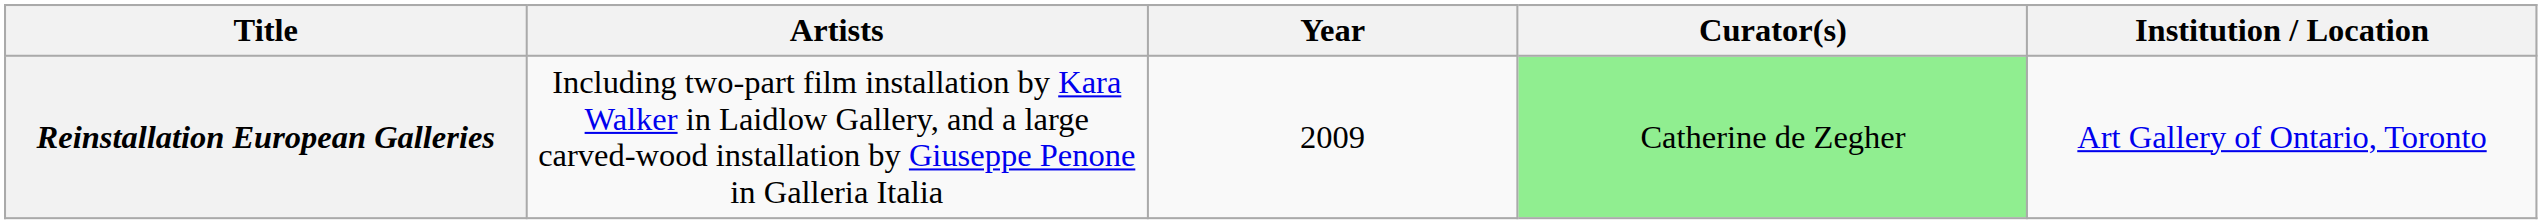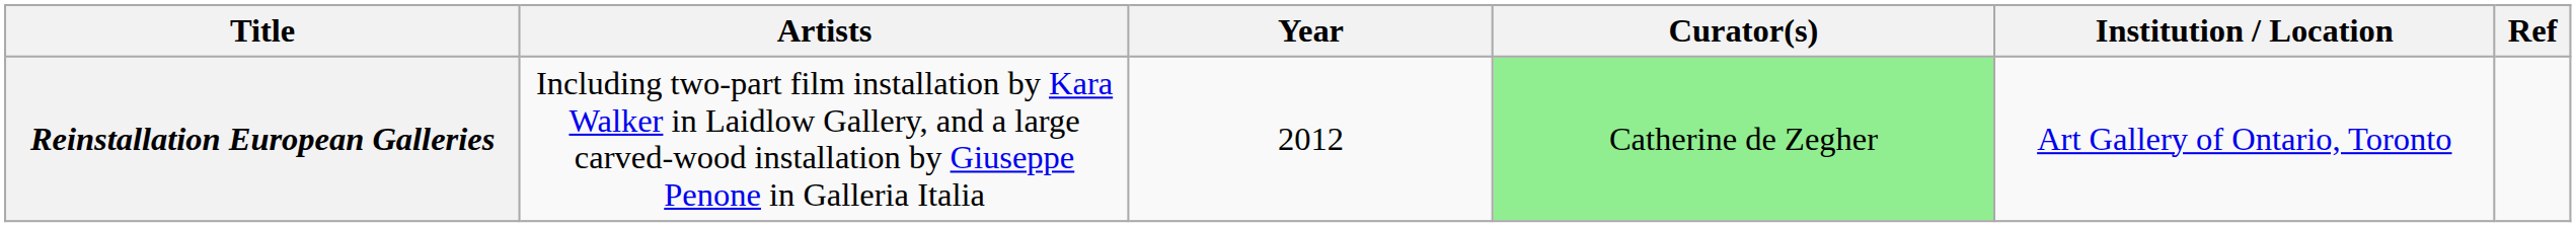 <table class="wikitable mw-collapsible plainrowheaders" style="text-align:center;">
 <tr>
 <th scope="col" style="width:20em;">Title</th>
 <th scope="col" style="width:25em;">Artists</th>
 <th scope="col" style="width:15em;">Year</th>
 <th scope="col" style="width:20em;">Curator(s)</th>
 <th scope="col" style="width:20em;">Institution / Location</th>
+<th scope="col" style="width:2em;">Ref</th>
 </tr>
 <tr>
 <th scope="row"><em>Reinstallation European Galleries</em></th>
 <td>Including two-part film installation by <a href='#'>Kara Walker</a> in Laidlow Gallery, and a large carved-wood installation by <a href='#'>Giuseppe Penone</a> in Galleria Italia</td>
-<td>2009</td>
+<td>2012</td>
 <td style="background: lightgreen;">Catherine de Zegher</td>
 <td><a href='#'>Art Gallery of Ontario, Toronto</a></td>
+<td></td>
 </tr>
 </table>
